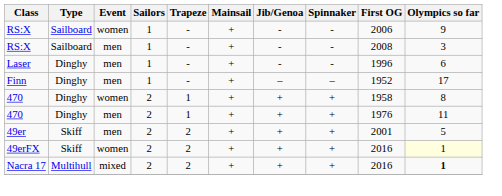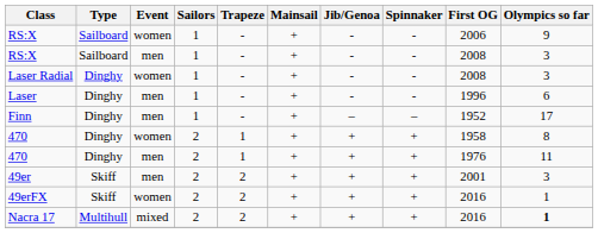 <table class="wikitable" style="text-align:center">
 <tr>
 <th>Class</th>
 <th>Type</th>
 <th>Event</th>
 <th>Sailors</th>
 <th>Trapeze</th>
 <th>Mainsail</th>
 <th>Jib/Genoa</th>
 <th>Spinnaker</th>
 <th>First OG</th>
 <th>Olympics so far</th>
 </tr>
 <tr>
 <td style="text-align:left"><a href='#'>RS:X</a></td>
 <td><a href='#'>Sailboard</a></td>
 <td>women</td>
 <td>1</td>
 <td>-</td>
 <td>+</td>
 <td>-</td>
 <td>-</td>
 <td>2006</td>
 <td>9</td>
 </tr>
 <tr>
 <td style="text-align:left"><a href='#'>RS:X</a></td>
 <td>Sailboard</td>
 <td>men</td>
+<td>1</td>
+<td>-</td>
+<td>+</td>
+<td>-</td>
+<td>-</td>
+<td>2008</td>
+<td>3</td>
+</tr>
+<tr>
+<td style="text-align:left"><a href='#'>Laser Radial</a></td>
+<td><a href='#'>Dinghy</a></td>
+<td>women</td>
 <td>1</td>
 <td>-</td>
 <td>+</td>
 <td>-</td>
 <td>-</td>
 <td>2008</td>
 <td>3</td>
 </tr>
 <tr>
 <td style="text-align:left"><a href='#'>Laser</a></td>
 <td>Dinghy</td>
 <td>men</td>
 <td>1</td>
 <td>-</td>
 <td>+</td>
 <td>-</td>
 <td>-</td>
 <td>1996</td>
 <td>6</td>
 </tr>
 <tr>
 <td style="text-align:left"><a href='#'>Finn</a></td>
 <td>Dinghy</td>
 <td>men</td>
 <td>1</td>
 <td>-</td>
 <td>+</td>
 <td>–</td>
 <td>–</td>
 <td>1952</td>
 <td>17</td>
 </tr>
 <tr>
 <td style="text-align:left"><a href='#'>470</a></td>
 <td>Dinghy</td>
 <td>women</td>
 <td>2</td>
 <td>1</td>
 <td>+</td>
 <td>+</td>
 <td>+</td>
 <td>1958</td>
 <td>8</td>
 </tr>
 <tr>
 <td style="text-align:left"><a href='#'>470</a></td>
 <td>Dinghy</td>
 <td>men</td>
 <td>2</td>
 <td>1</td>
 <td>+</td>
 <td>+</td>
 <td>+</td>
 <td>1976</td>
 <td>11</td>
 </tr>
 <tr>
 <td style="text-align:left"><a href='#'>49er</a></td>
 <td>Skiff</td>
 <td>men</td>
 <td>2</td>
 <td>2</td>
 <td>+</td>
 <td>+</td>
 <td>+</td>
 <td>2001</td>
-<td>5</td>
+<td>3</td>
 </tr>
 <tr>
 <td style="text-align:left"><a href='#'>49erFX</a></td>
 <td>Skiff</td>
 <td>women</td>
 <td>2</td>
 <td>2</td>
 <td>+</td>
 <td>+</td>
 <td>+</td>
 <td>2016</td>
-<td style="background: lightyellow;">1</td>
+<td>1</td>
 </tr>
 <tr>
 <td style="text-align:left"><a href='#'>Nacra 17</a></td>
 <td><a href='#'>Multihull</a></td>
 <td>mixed</td>
 <td>2</td>
 <td>2</td>
 <td>+</td>
 <td>+</td>
 <td>+</td>
 <td>2016</td>
 <td><strong>1</strong></td>
 </tr>
 <tr>
 </tr>
 </table>
